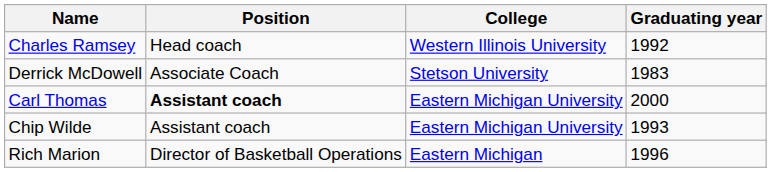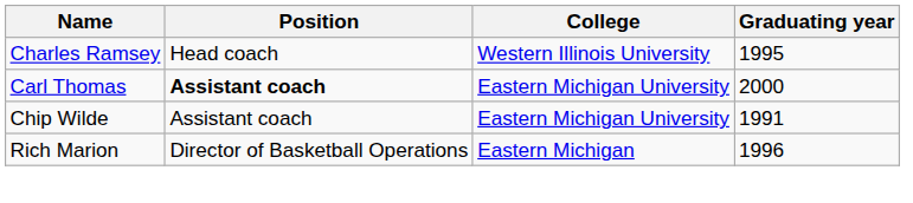 <table class="wikitable" style="font-size: 95%;">
 <tr>
 <th>Name</th>
 <th>Position</th>
 <th>College</th>
 <th>Graduating year</th>
 </tr>
 <tr>
 <td><a href='#'>Charles Ramsey</a></td>
 <td>Head coach</td>
 <td><a href='#'>Western Illinois University</a></td>
-<td>1992</td>
-</tr>
-<tr>
-<td>Derrick McDowell</td>
-<td>Associate Coach</td>
-<td><a href='#'>Stetson University</a></td>
-<td>1983</td>
+<td>1995</td>
 </tr>
 <tr>
 <td><a href='#'>Carl Thomas</a></td>
 <td><strong>Assistant coach</strong></td>
 <td><a href='#'>Eastern Michigan University</a></td>
 <td>2000</td>
 </tr>
 <tr>
 <td>Chip Wilde</td>
 <td>Assistant coach</td>
 <td><a href='#'>Eastern Michigan University</a></td>
-<td>1993</td>
+<td>1991</td>
 </tr>
 <tr>
 <td>Rich Marion</td>
 <td>Director of Basketball Operations</td>
 <td><a href='#'>Eastern Michigan</a></td>
 <td>1996</td>
 </tr>
 </table>
